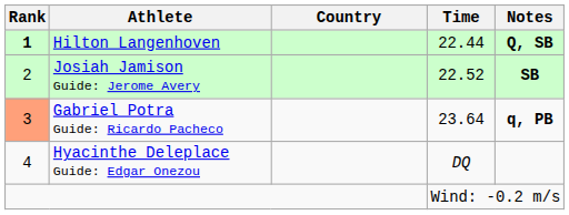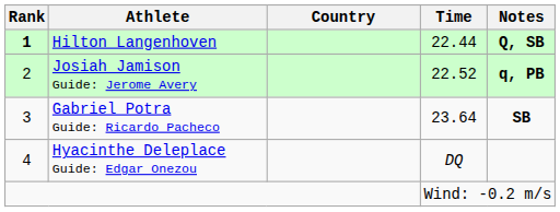 <table class="wikitable sortable" style="text-align:center">
 <tr>
 <th>Rank</th>
 <th style="width:180px">Athlete</th>
 <th style="width:125px">Country</th>
 <th>Time</th>
 <th>Notes</th>
 </tr>
 <tr style="background:#cfc;">
 <td><strong>1</strong></td>
 <td style="text-align:left;"><a href='#'>Hilton Langenhoven</a></td>
 <td style="text-align:left;"></td>
 <td>22.44</td>
 <td><strong>Q, SB</strong></td>
 </tr>
 <tr style="background:#cfc;">
 <td>2</td>
 <td style="text-align:left;"><a href='#'>Josiah Jamison</a><br><small>Guide: <a href='#'>Jerome Avery</a></small></td>
 <td style="text-align:left;"></td>
 <td>22.52</td>
-<td><strong>SB</strong></td>
+<td><strong>q, PB</strong></td>
 </tr>
 <tr>
-<td style="background: lightsalmon;">3</td>
+<td>3</td>
 <td style="text-align:left;"><a href='#'>Gabriel Potra</a><br><small>Guide: <a href='#'>Ricardo Pacheco</a></small></td>
 <td style="text-align:left;"></td>
 <td>23.64</td>
-<td><strong>q, PB</strong></td>
+<td><strong>SB</strong></td>
 </tr>
 <tr>
 <td>4</td>
 <td style="text-align:left;"><a href='#'>Hyacinthe Deleplace</a><br><small>Guide: <a href='#'>Edgar Onezou</a></small></td>
 <td style="text-align:left;"></td>
 <td><em>DQ</em></td>
 <td></td>
 </tr>
 <tr class="sortbottom">
 <td colspan="3"></td>
 <td colspan="2">Wind: -0.2 m/s</td>
 </tr>
 </table>
